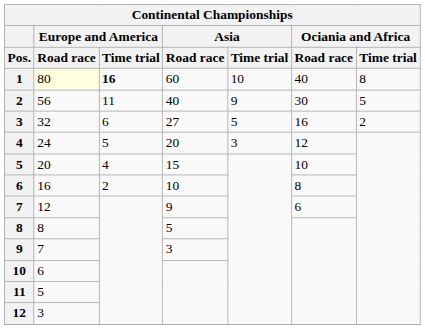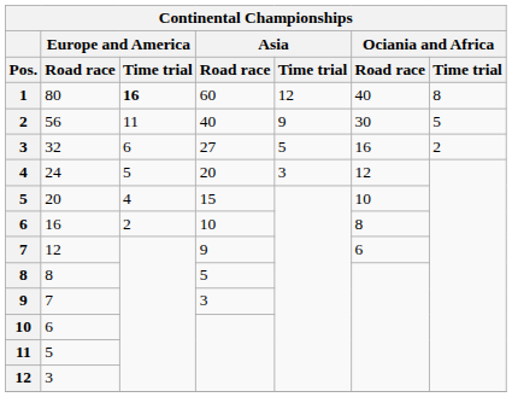 <table class="wikitable">
 <tr>
 <th colspan=7>Continental Championships</th>
 </tr>
 <tr>
 <th></th>
 <th colspan=2>Europe and America</th>
 <th colspan=2>Asia</th>
 <th colspan=2>Ociania and Africa</th>
 </tr>
 <tr>
 <th>Pos.</th>
 <th>Road race</th>
 <th>Time trial</th>
 <th>Road race</th>
 <th>Time trial</th>
 <th>Road race</th>
 <th>Time trial</th>
 </tr>
 <tr>
 <th>1</th>
-<td style="background: lightyellow;">80</td>
+<td>80</td>
 <td><strong>16</strong></td>
 <td>60</td>
-<td>10</td>
+<td>12</td>
 <td>40</td>
 <td>8</td>
 </tr>
 <tr>
 <th>2</th>
 <td>56</td>
 <td>11</td>
 <td>40</td>
 <td>9</td>
 <td>30</td>
 <td>5</td>
 </tr>
 <tr>
 <th>3</th>
 <td>32</td>
 <td>6</td>
 <td>27</td>
 <td>5</td>
 <td>16</td>
 <td>2</td>
 </tr>
 <tr>
 <th>4</th>
 <td>24</td>
 <td>5</td>
 <td>20</td>
 <td>3</td>
 <td>12</td>
 <td rowspan=9></td>
 </tr>
 <tr>
 <th>5</th>
 <td>20</td>
 <td>4</td>
 <td>15</td>
 <td rowspan=8></td>
 <td>10</td>
 </tr>
 <tr>
 <th>6</th>
 <td>16</td>
 <td>2</td>
 <td>10</td>
 <td>8</td>
 </tr>
 <tr>
 <th>7</th>
 <td>12</td>
 <td rowspan=6></td>
 <td>9</td>
 <td>6</td>
 </tr>
 <tr>
 <th>8</th>
 <td>8</td>
 <td>5</td>
 <td rowspan=5></td>
 </tr>
 <tr>
 <th>9</th>
 <td>7</td>
 <td>3</td>
 </tr>
 <tr>
 <th>10</th>
 <td>6</td>
 <td rowspan=3></td>
 </tr>
 <tr>
 <th>11</th>
 <td>5</td>
 </tr>
 <tr>
 <th>12</th>
 <td>3</td>
 </tr>
 <tr>
 </tr>
 </table>
